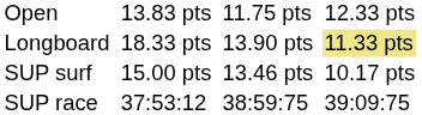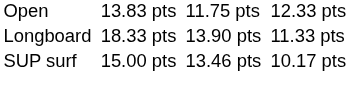 <table>
 <tr>
 <td>Open<br></td>
 <td></td>
 <td>13.83 pts</td>
 <td></td>
 <td>11.75 pts</td>
 <td></td>
 <td>12.33 pts</td>
 </tr>
 <tr>
 <td>Longboard<br></td>
 <td></td>
 <td>18.33 pts</td>
 <td></td>
 <td>13.90 pts</td>
 <td></td>
-<td style="background: khaki;">11.33 pts</td>
+<td>11.33 pts</td>
 </tr>
 <tr>
 <td>SUP surf<br></td>
 <td></td>
 <td>15.00 pts</td>
 <td></td>
 <td>13.46 pts</td>
 <td></td>
 <td>10.17 pts</td>
 </tr>
-<tr>
-<td>SUP race<br></td>
-<td></td>
-<td>37:53:12</td>
-<td></td>
-<td>38:59:75</td>
-<td></td>
-<td>39:09:75</td>
-</tr>
 </table>
